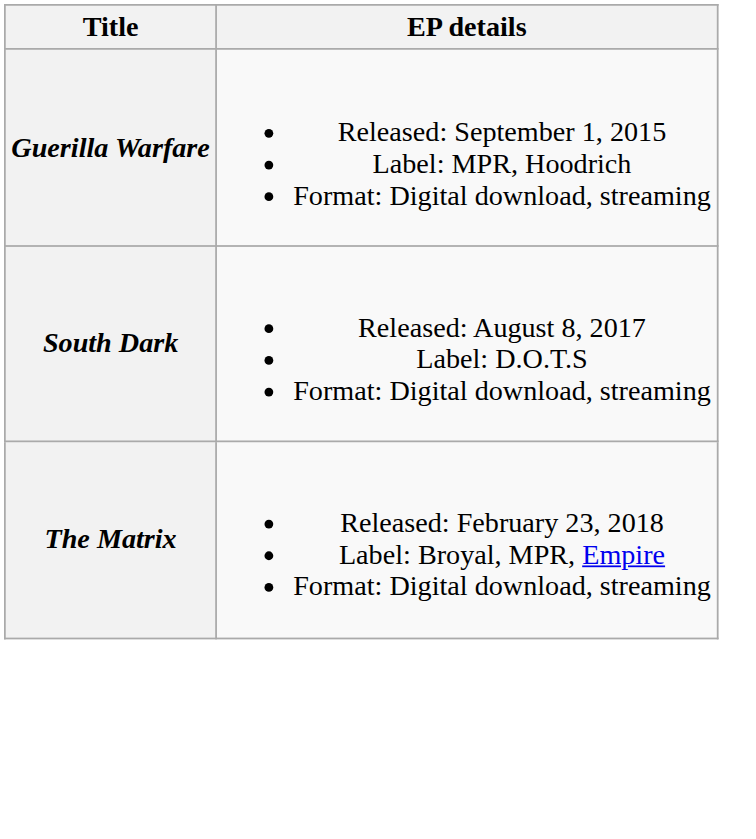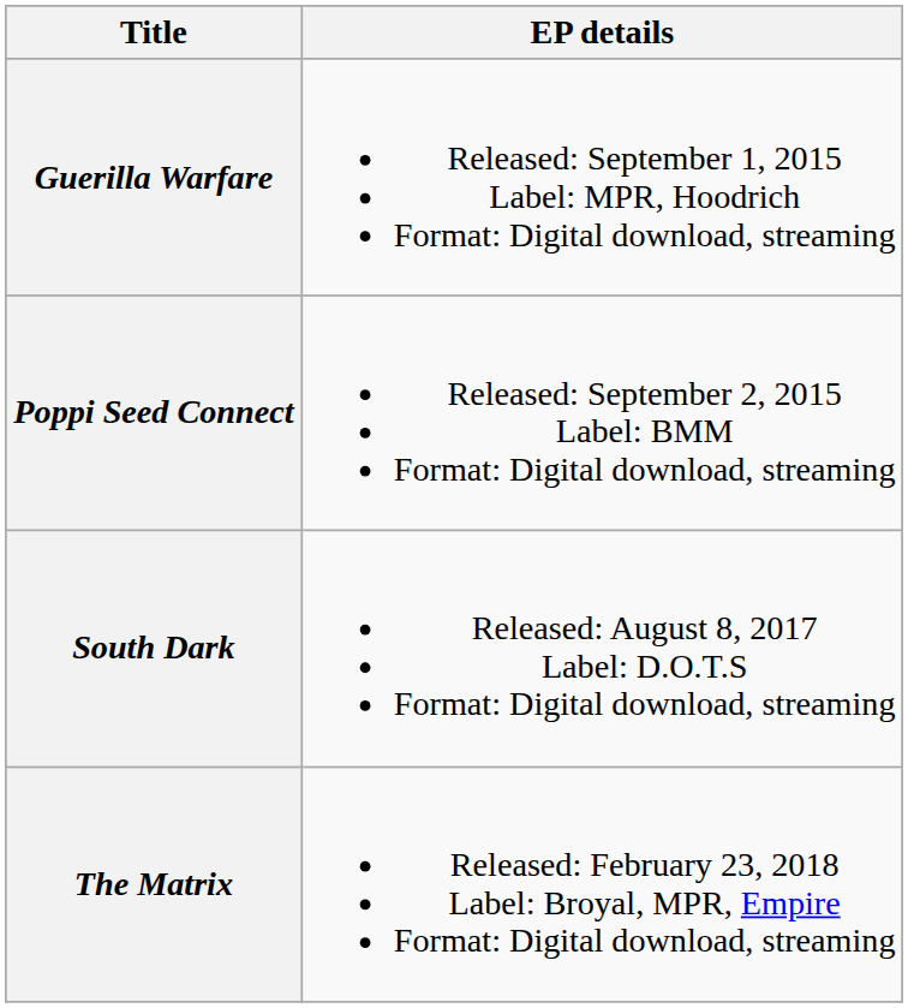 <table class="wikitable plainrowheaders" style="text-align:center;">
 <tr>
 <th>Title</th>
 <th>EP details</th>
 </tr>
 <tr>
 <th scope="row"><em>Guerilla Warfare</em></th>
 <td><br><ul><li>Released: September 1, 2015</li><li>Label: MPR, Hoodrich</li><li>Format: Digital download, streaming</li></ul></td>
 </tr>
 <tr>
+<th scope="row"><em>Poppi Seed Connect</em><br></th>
+<td><br><ul><li>Released: September 2, 2015</li><li>Label: BMM</li><li>Format: Digital download, streaming</li></ul></td>
+</tr>
+<tr>
 <th scope="row"><em>South Dark</em><br></th>
 <td><br><ul><li>Released: August 8, 2017</li><li>Label: D.O.T.S</li><li>Format: Digital download, streaming</li></ul></td>
 </tr>
 <tr>
 <th scope="row"><em>The Matrix</em><br></th>
 <td><br><ul><li>Released: February 23, 2018</li><li>Label: Broyal, MPR, <a href='#'>Empire</a></li><li>Format: Digital download, streaming</li></ul></td>
 </tr>
 </table>
